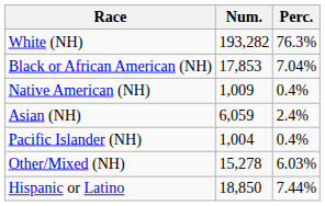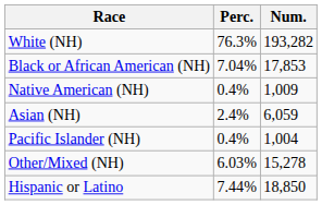 <table class="wikitable">
 <tr>
 <th>Race</th>
+<th>Perc.</th>
 <th>Num.</th>
-<th>Perc.</th>
 </tr>
 <tr>
 <td><a href='#'>White</a> (NH)</td>
+<td>76.3%</td>
 <td>193,282</td>
-<td>76.3%</td>
 </tr>
 <tr>
 <td><a href='#'>Black or African American</a> (NH)</td>
+<td>7.04%</td>
 <td>17,853</td>
-<td>7.04%</td>
 </tr>
 <tr>
 <td><a href='#'>Native American</a> (NH)</td>
+<td>0.4%</td>
 <td>1,009</td>
-<td>0.4%</td>
 </tr>
 <tr>
 <td><a href='#'>Asian</a> (NH)</td>
+<td>2.4%</td>
 <td>6,059</td>
-<td>2.4%</td>
 </tr>
 <tr>
 <td><a href='#'>Pacific Islander</a> (NH)</td>
+<td>0.4%</td>
 <td>1,004</td>
-<td>0.4%</td>
 </tr>
 <tr>
 <td><a href='#'>Other/Mixed</a> (NH)</td>
+<td>6.03%</td>
 <td>15,278</td>
-<td>6.03%</td>
 </tr>
 <tr>
 <td><a href='#'>Hispanic</a> or <a href='#'>Latino</a></td>
+<td>7.44%</td>
 <td>18,850</td>
-<td>7.44%</td>
 </tr>
 </table>
